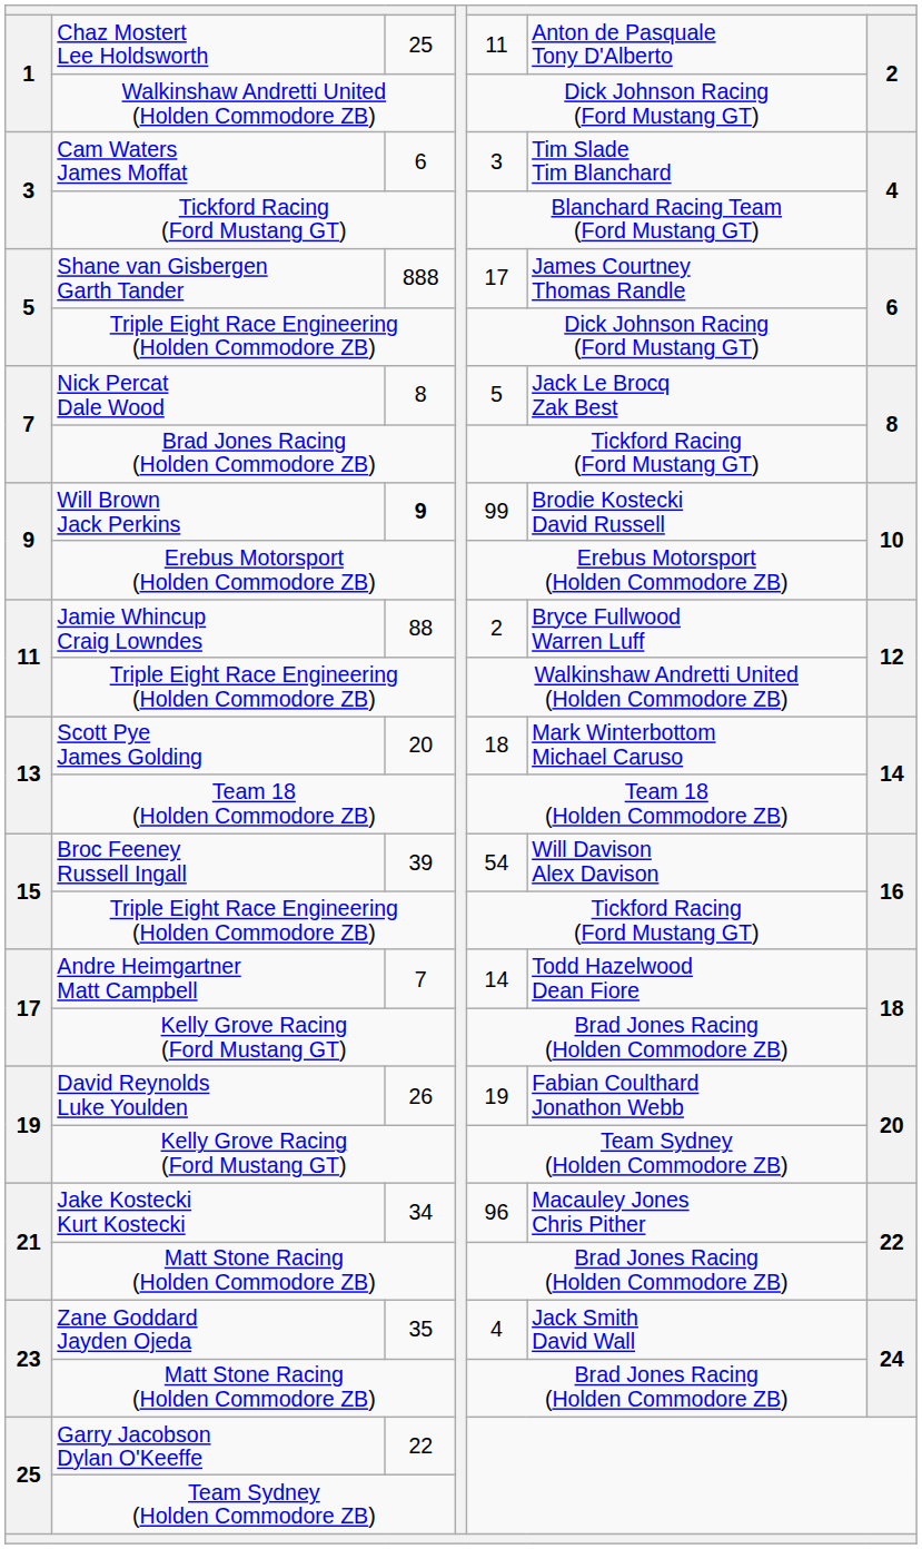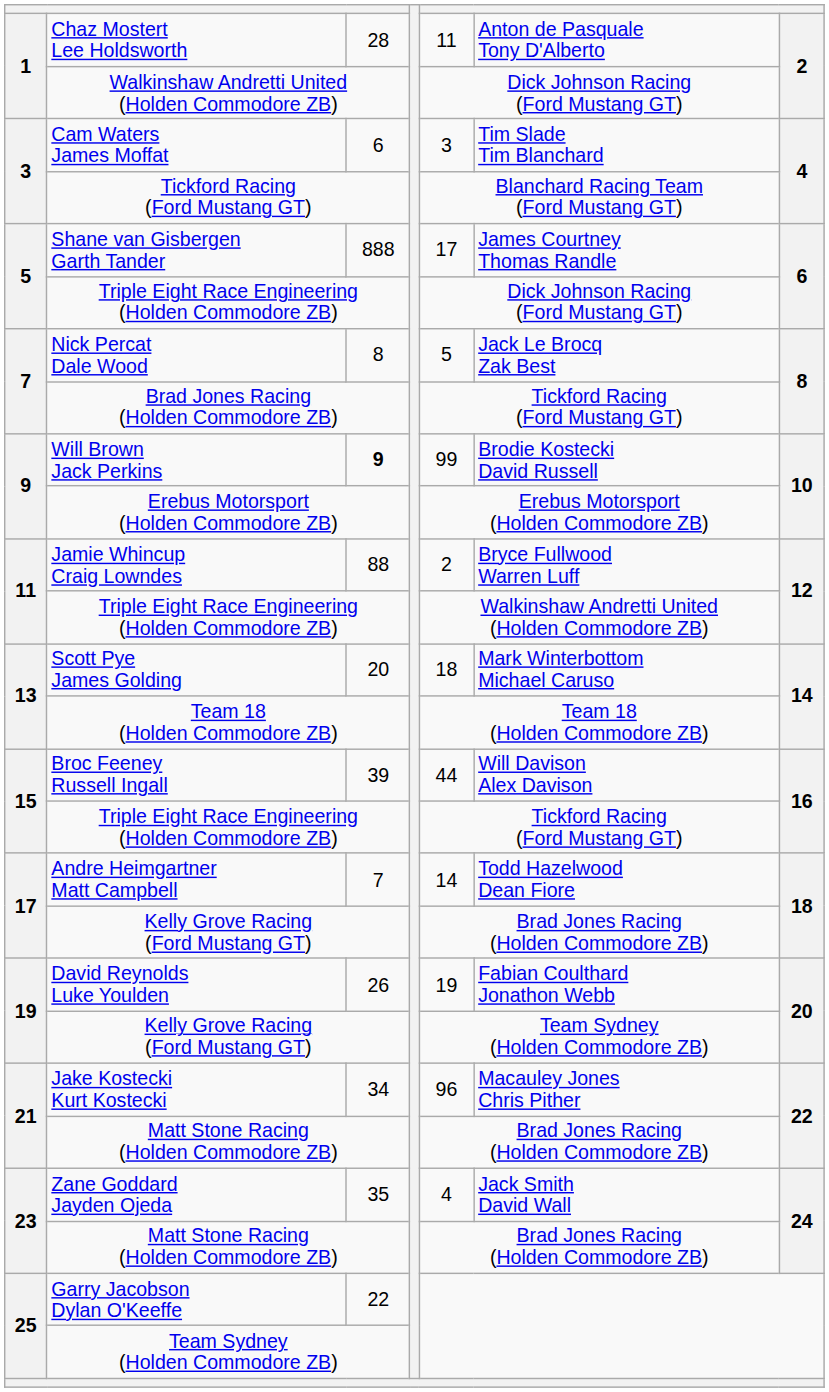 <table class="wikitable" style=font-size:85%;>
 <tr>
 <th colspan=3 width=275px></th>
 <th rowspan=27></th>
 <th colspan=3 width=275px></th>
 </tr>
 <tr>
 <th rowspan=2>1</th>
 <td align=left> <a href='#'>Chaz Mostert</a><br> <a href='#'>Lee Holdsworth</a></td>
-<td align=center>25</td>
+<td align=center>28</td>
 <td align=center>11</td>
 <td align=left> <a href='#'>Anton de Pasquale</a><br> <a href='#'>Tony D'Alberto</a></td>
 <th rowspan=2>2</th>
 </tr>
 <tr>
 <td colspan=2 align=center><a href='#'>Walkinshaw Andretti United</a><br>(<a href='#'>Holden Commodore ZB</a>)</td>
 <td colspan=2 align=center><a href='#'>Dick Johnson Racing</a><br>(<a href='#'>Ford Mustang GT</a>)</td>
 </tr>
 <tr>
 <th rowspan=2>3</th>
 <td align=left> <a href='#'>Cam Waters</a><br> <a href='#'>James Moffat</a></td>
 <td align=center>6</td>
 <td align=center>3</td>
 <td align=left> <a href='#'>Tim Slade</a><br> <a href='#'>Tim Blanchard</a></td>
 <th rowspan=2>4</th>
 </tr>
 <tr>
 <td colspan=2 align=center><a href='#'>Tickford Racing</a><br>(<a href='#'>Ford Mustang GT</a>)</td>
 <td colspan=2 align=center><a href='#'>Blanchard Racing Team</a><br>(<a href='#'>Ford Mustang GT</a>)</td>
 </tr>
 <tr>
 <th rowspan=2>5</th>
 <td align=left> <a href='#'>Shane van Gisbergen</a><br> <a href='#'>Garth Tander</a></td>
 <td align=center>888</td>
 <td align=center>17</td>
 <td align=left> <a href='#'>James Courtney</a><br> <a href='#'>Thomas Randle</a></td>
 <th rowspan=2>6</th>
 </tr>
 <tr>
 <td colspan=2 align=center><a href='#'>Triple Eight Race Engineering</a><br>(<a href='#'>Holden Commodore ZB</a>)</td>
 <td colspan=2 align=center><a href='#'>Dick Johnson Racing</a><br>(<a href='#'>Ford Mustang GT</a>)</td>
 </tr>
 <tr>
 <th rowspan=2>7</th>
 <td align=left> <a href='#'>Nick Percat</a><br> <a href='#'>Dale Wood</a></td>
 <td align=center>8</td>
 <td align=center>5</td>
 <td align=left> <a href='#'>Jack Le Brocq</a><br> <a href='#'>Zak Best</a></td>
 <th rowspan=2>8</th>
 </tr>
 <tr>
 <td colspan=2 align=center><a href='#'>Brad Jones Racing</a><br>(<a href='#'>Holden Commodore ZB</a>)</td>
 <td colspan=2 align=center><a href='#'>Tickford Racing</a><br>(<a href='#'>Ford Mustang GT</a>)</td>
 </tr>
 <tr>
 <th rowspan=2>9</th>
 <td align=left> <a href='#'>Will Brown</a><br> <a href='#'>Jack Perkins</a></td>
 <td align=center><strong>9</strong></td>
 <td align=center>99</td>
 <td align=left> <a href='#'>Brodie Kostecki</a><br> <a href='#'>David Russell</a></td>
 <th rowspan=2>10</th>
 </tr>
 <tr>
 <td colspan=2 align=center><a href='#'>Erebus Motorsport</a><br>(<a href='#'>Holden Commodore ZB</a>)</td>
 <td colspan=2 align=center><a href='#'>Erebus Motorsport</a><br>(<a href='#'>Holden Commodore ZB</a>)</td>
 </tr>
 <tr>
 <th rowspan=2>11</th>
 <td align=left> <a href='#'>Jamie Whincup</a><br> <a href='#'>Craig Lowndes</a></td>
 <td align=center>88</td>
 <td align=center>2</td>
 <td align=left> <a href='#'>Bryce Fullwood</a><br> <a href='#'>Warren Luff</a></td>
 <th rowspan=2>12</th>
 </tr>
 <tr>
 <td colspan=2 align=center><a href='#'>Triple Eight Race Engineering</a><br>(<a href='#'>Holden Commodore ZB</a>)</td>
 <td colspan=2 align=center><a href='#'>Walkinshaw Andretti United</a><br>(<a href='#'>Holden Commodore ZB</a>)</td>
 </tr>
 <tr>
 <th rowspan=2>13</th>
 <td align=left> <a href='#'>Scott Pye</a><br> <a href='#'>James Golding</a></td>
 <td align=center>20</td>
 <td align=center>18</td>
 <td align=left> <a href='#'>Mark Winterbottom</a><br> <a href='#'>Michael Caruso</a></td>
 <th rowspan=2>14</th>
 </tr>
 <tr>
 <td colspan=2 align=center><a href='#'>Team 18</a><br>(<a href='#'>Holden Commodore ZB</a>)</td>
 <td colspan=2 align=center><a href='#'>Team 18</a><br>(<a href='#'>Holden Commodore ZB</a>)</td>
 </tr>
 <tr>
 <th rowspan=2>15</th>
 <td align=left> <a href='#'>Broc Feeney</a><br> <a href='#'>Russell Ingall</a></td>
 <td align=center>39</td>
-<td align=center>54</td>
+<td align=center>44</td>
 <td align=left> <a href='#'>Will Davison</a><br> <a href='#'>Alex Davison</a></td>
 <th rowspan=2>16</th>
 </tr>
 <tr>
 <td colspan=2 align=center><a href='#'>Triple Eight Race Engineering</a><br>(<a href='#'>Holden Commodore ZB</a>)</td>
 <td colspan=2 align=center><a href='#'>Tickford Racing</a><br>(<a href='#'>Ford Mustang GT</a>)</td>
 </tr>
 <tr>
 <th rowspan=2>17</th>
 <td align=left> <a href='#'>Andre Heimgartner</a><br> <a href='#'>Matt Campbell</a></td>
 <td align=center>7</td>
 <td align=center>14</td>
 <td align=left> <a href='#'>Todd Hazelwood</a><br> <a href='#'>Dean Fiore</a></td>
 <th rowspan=2>18</th>
 </tr>
 <tr>
 <td colspan=2 align=center><a href='#'>Kelly Grove Racing</a><br>(<a href='#'>Ford Mustang GT</a>)</td>
 <td colspan=2 align=center><a href='#'>Brad Jones Racing</a><br>(<a href='#'>Holden Commodore ZB</a>)</td>
 </tr>
 <tr>
 <th rowspan=2>19</th>
 <td align=left> <a href='#'>David Reynolds</a><br> <a href='#'>Luke Youlden</a></td>
 <td align=center>26</td>
 <td align=center>19</td>
 <td align=left> <a href='#'>Fabian Coulthard</a><br> <a href='#'>Jonathon Webb</a></td>
 <th rowspan=2>20</th>
 </tr>
 <tr>
 <td colspan=2 align=center><a href='#'>Kelly Grove Racing</a><br>(<a href='#'>Ford Mustang GT</a>)</td>
 <td colspan=2 align=center><a href='#'>Team Sydney</a><br>(<a href='#'>Holden Commodore ZB</a>)</td>
 </tr>
 <tr>
 <th rowspan=2>21</th>
 <td align=left> <a href='#'>Jake Kostecki</a><br> <a href='#'>Kurt Kostecki</a></td>
 <td align=center>34</td>
 <td align=center>96</td>
 <td align=left> <a href='#'>Macauley Jones</a><br> <a href='#'>Chris Pither</a></td>
 <th rowspan=2>22</th>
 </tr>
 <tr>
 <td colspan=2 align=center><a href='#'>Matt Stone Racing</a><br>(<a href='#'>Holden Commodore ZB</a>)</td>
 <td colspan=2 align=center><a href='#'>Brad Jones Racing</a><br>(<a href='#'>Holden Commodore ZB</a>)</td>
 </tr>
 <tr>
 <th rowspan=2>23</th>
 <td align=left> <a href='#'>Zane Goddard</a><br> <a href='#'>Jayden Ojeda</a></td>
 <td align=center>35</td>
 <td align=center>4</td>
 <td align=left> <a href='#'>Jack Smith</a><br> <a href='#'>David Wall</a></td>
 <th rowspan=2>24</th>
 </tr>
 <tr>
 <td colspan=2 align=center><a href='#'>Matt Stone Racing</a><br>(<a href='#'>Holden Commodore ZB</a>)</td>
 <td colspan=2 align=center><a href='#'>Brad Jones Racing</a><br>(<a href='#'>Holden Commodore ZB</a>)</td>
 </tr>
 <tr>
 <th rowspan=2>25</th>
 <td align=left> <a href='#'>Garry Jacobson</a><br> <a href='#'>Dylan O'Keeffe</a></td>
 <td align=center>22</td>
 <td colspan=3 rowspan=2></td>
 </tr>
 <tr>
 <td colspan=2 align=center><a href='#'>Team Sydney</a><br>(<a href='#'>Holden Commodore ZB</a>)</td>
 </tr>
 <tr>
 <th colspan=7></th>
 </tr>
 </table>
